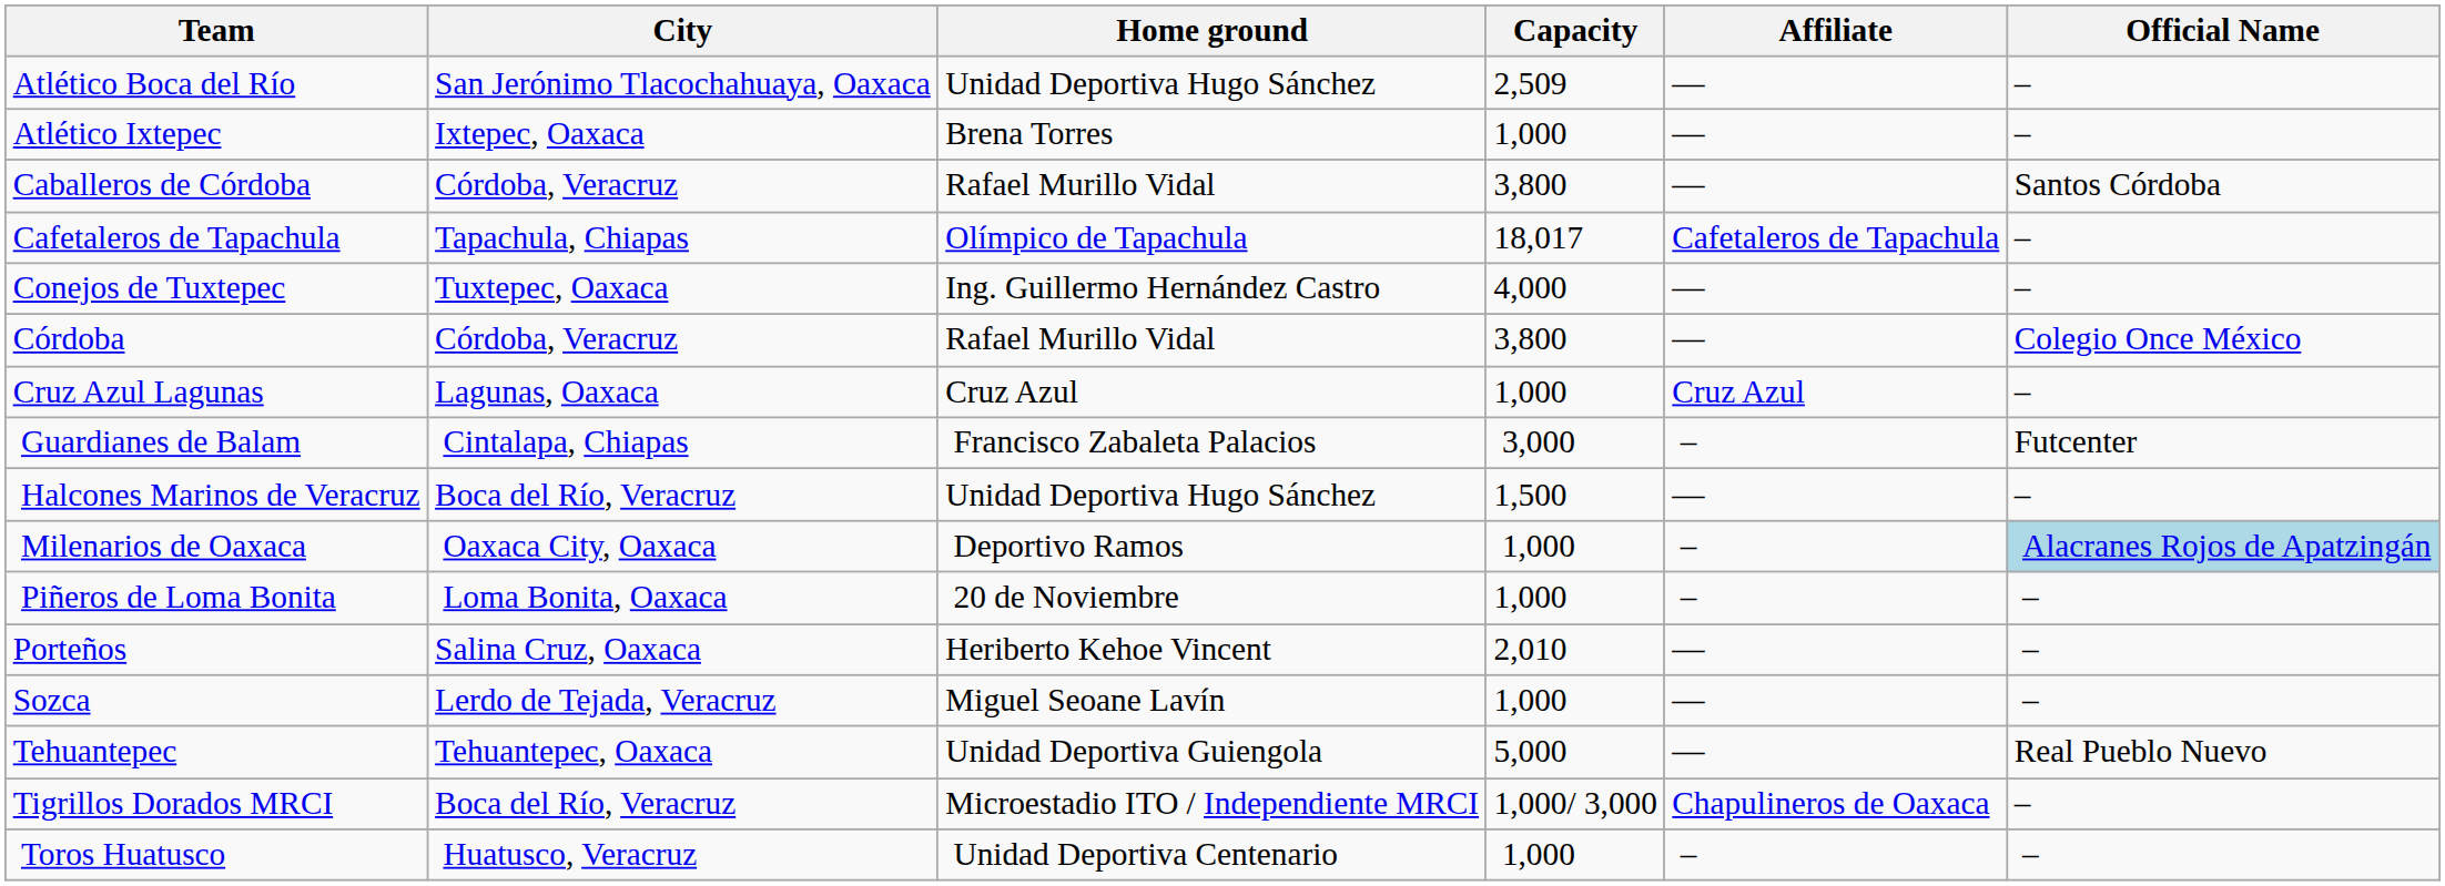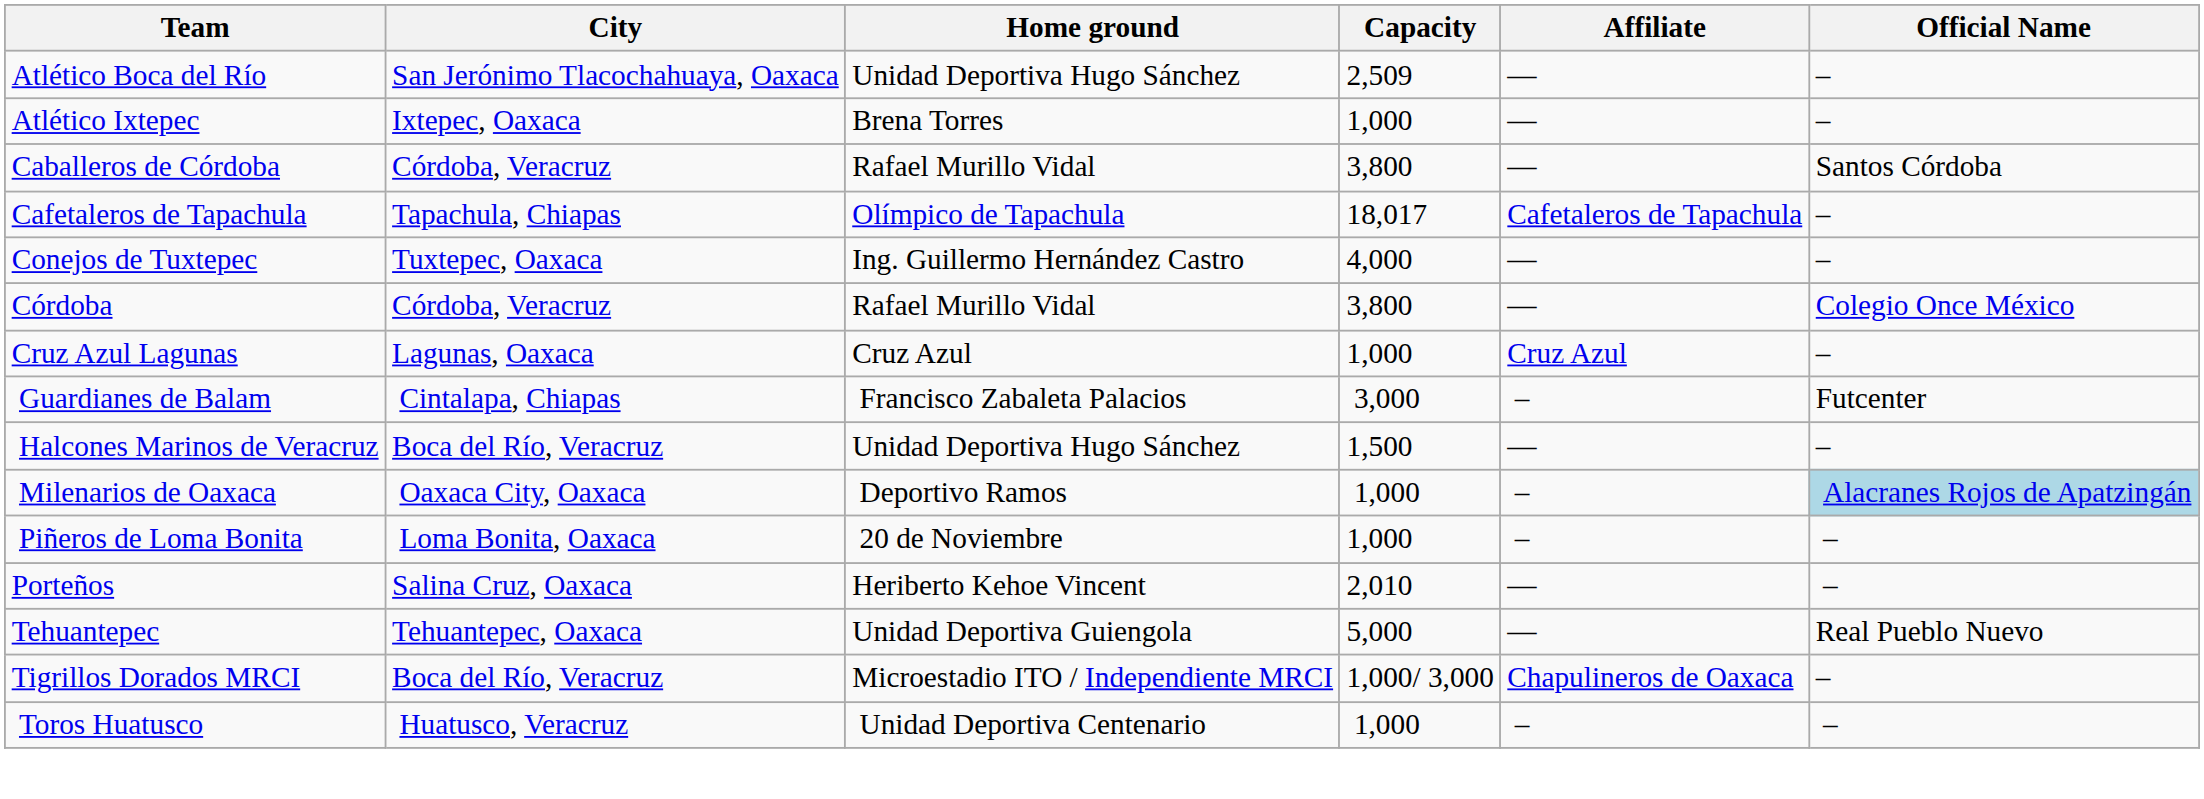 <table class="wikitable sortable">
 <tr>
 <th>Team</th>
 <th>City</th>
 <th>Home ground</th>
 <th>Capacity</th>
 <th>Affiliate</th>
 <th>Official Name</th>
 </tr>
 <tr>
 <td><a href='#'>Atlético Boca del Río</a></td>
 <td><a href='#'>San Jerónimo Tlacochahuaya</a>, <a href='#'>Oaxaca</a></td>
 <td>Unidad Deportiva Hugo Sánchez</td>
 <td>2,509</td>
 <td>—</td>
 <td>–</td>
 </tr>
 <tr>
 <td><a href='#'>Atlético Ixtepec</a></td>
 <td><a href='#'>Ixtepec</a>, <a href='#'>Oaxaca</a></td>
 <td>Brena Torres</td>
 <td>1,000</td>
 <td>—</td>
 <td>–</td>
 </tr>
 <tr>
 <td><a href='#'>Caballeros de Córdoba</a></td>
 <td><a href='#'>Córdoba</a>, <a href='#'>Veracruz</a></td>
 <td>Rafael Murillo Vidal</td>
 <td>3,800</td>
 <td>—</td>
 <td>Santos Córdoba</td>
 </tr>
 <tr>
 <td><a href='#'>Cafetaleros de Tapachula</a></td>
 <td><a href='#'>Tapachula</a>, <a href='#'>Chiapas</a></td>
 <td><a href='#'>Olímpico de Tapachula</a></td>
 <td>18,017</td>
 <td><a href='#'>Cafetaleros de Tapachula</a></td>
 <td>–</td>
 </tr>
 <tr>
 <td><a href='#'>Conejos de Tuxtepec</a></td>
 <td><a href='#'>Tuxtepec</a>, <a href='#'>Oaxaca</a></td>
 <td>Ing. Guillermo Hernández Castro</td>
 <td>4,000</td>
 <td>—</td>
 <td>–</td>
 </tr>
 <tr>
 <td><a href='#'>Córdoba</a></td>
 <td><a href='#'>Córdoba</a>, <a href='#'>Veracruz</a></td>
 <td>Rafael Murillo Vidal</td>
 <td>3,800</td>
 <td>—</td>
 <td><a href='#'>Colegio Once México</a></td>
 </tr>
 <tr>
 <td><a href='#'>Cruz Azul Lagunas</a></td>
 <td><a href='#'>Lagunas</a>, <a href='#'>Oaxaca</a></td>
 <td>Cruz Azul</td>
 <td>1,000</td>
 <td><a href='#'>Cruz Azul</a></td>
 <td>–</td>
 </tr>
 <tr>
 <td> <a href='#'>Guardianes de Balam</a></td>
 <td> <a href='#'>Cintalapa</a>, <a href='#'>Chiapas</a></td>
 <td> Francisco Zabaleta Palacios</td>
 <td> 3,000</td>
 <td> –</td>
 <td>Futcenter</td>
 </tr>
 <tr>
 <td> <a href='#'>Halcones Marinos de Veracruz</a></td>
 <td><a href='#'>Boca del Río</a>, <a href='#'>Veracruz</a></td>
 <td>Unidad Deportiva Hugo Sánchez</td>
 <td>1,500</td>
 <td>—</td>
 <td>–</td>
 </tr>
 <tr>
 <td> <a href='#'>Milenarios de Oaxaca</a></td>
 <td> <a href='#'>Oaxaca City</a>, <a href='#'>Oaxaca</a> </td>
 <td> Deportivo Ramos </td>
 <td> 1,000</td>
 <td> – </td>
 <td style="background: lightblue;"> <a href='#'>Alacranes Rojos de Apatzingán</a></td>
 </tr>
 <tr>
 <td> <a href='#'>Piñeros de Loma Bonita</a></td>
 <td> <a href='#'>Loma Bonita</a>, <a href='#'>Oaxaca</a> </td>
 <td> 20 de Noviembre</td>
 <td>1,000</td>
 <td> – </td>
 <td> –</td>
 </tr>
 <tr>
 <td><a href='#'>Porteños</a></td>
 <td><a href='#'>Salina Cruz</a>, <a href='#'>Oaxaca</a></td>
 <td>Heriberto Kehoe Vincent</td>
 <td>2,010</td>
 <td>—</td>
 <td> –</td>
 </tr>
 <tr>
-<td><a href='#'>Sozca</a></td>
-<td><a href='#'>Lerdo de Tejada</a>, <a href='#'>Veracruz</a></td>
-<td>Miguel Seoane Lavín</td>
-<td>1,000</td>
-<td>—</td>
-<td> –</td>
-</tr>
-<tr>
 <td><a href='#'>Tehuantepec</a></td>
 <td><a href='#'>Tehuantepec</a>, <a href='#'>Oaxaca</a></td>
 <td>Unidad Deportiva Guiengola</td>
 <td>5,000</td>
 <td>—  </td>
 <td>Real Pueblo Nuevo</td>
 </tr>
 <tr>
 <td><a href='#'>Tigrillos Dorados MRCI</a></td>
 <td><a href='#'>Boca del Río</a>, <a href='#'>Veracruz</a></td>
 <td>Microestadio ITO / <a href='#'>Independiente MRCI</a></td>
 <td>1,000/ 3,000</td>
 <td><a href='#'>Chapulineros de Oaxaca</a></td>
 <td>–</td>
 </tr>
 <tr>
 <td> <a href='#'>Toros Huatusco</a> </td>
 <td> <a href='#'>Huatusco</a>, <a href='#'>Veracruz</a> </td>
 <td> Unidad Deportiva Centenario</td>
 <td> 1,000</td>
 <td> – </td>
 <td> –</td>
 </tr>
 </table>
